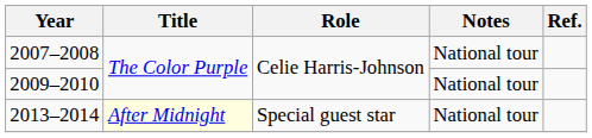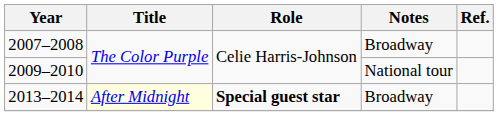 <table class="wikitable sortable">
 <tr>
 <th>Year</th>
 <th>Title</th>
 <th>Role</th>
 <th>Notes</th>
 <th>Ref.</th>
 </tr>
 <tr>
 <td>2007–2008</td>
 <td rowspan=2><em><a href='#'>The Color Purple</a></em></td>
 <td rowspan=2>Celie Harris-Johnson</td>
-<td>National tour</td>
+<td>Broadway</td>
 <td></td>
 </tr>
 <tr>
 <td>2009–2010</td>
 <td>National tour</td>
 <td></td>
 </tr>
 <tr>
 <td>2013–2014</td>
 <td style="background: lightyellow;"><em><a href='#'>After Midnight</a></em></td>
-<td>Special guest star</td>
-<td>National tour</td>
+<td><strong>Special guest star</strong></td>
+<td>Broadway</td>
 <td></td>
 </tr>
 <tr>
 </tr>
 </table>
